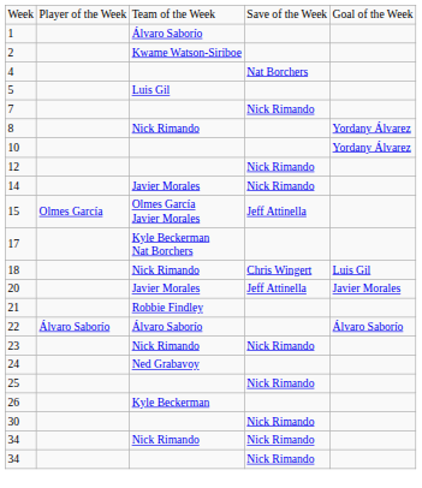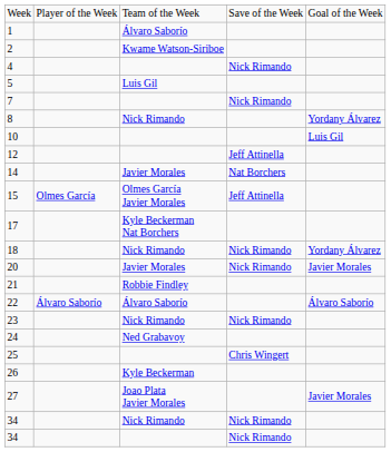 <table class="wikitable" style="font-size: 95%; text-align: left;">
 <tr>
 <td>Week</td>
 <td>Player of the Week</td>
 <td>Team of the Week</td>
 <td>Save of the Week</td>
 <td>Goal of the Week</td>
 </tr>
 <tr>
 <td>1</td>
 <td></td>
 <td> <a href='#'>Álvaro Saborío</a></td>
 <td></td>
 <td></td>
 </tr>
 <tr>
 <td>2</td>
 <td></td>
 <td> <a href='#'>Kwame Watson-Siriboe</a></td>
 <td></td>
 <td></td>
 </tr>
 <tr>
 <td>4</td>
 <td></td>
 <td></td>
-<td> <a href='#'>Nat Borchers</a></td>
+<td> <a href='#'>Nick Rimando</a></td>
 <td></td>
 </tr>
 <tr>
 <td>5</td>
 <td></td>
 <td> <a href='#'>Luis Gil</a></td>
 <td></td>
 <td></td>
 </tr>
 <tr>
 <td>7</td>
 <td></td>
 <td></td>
 <td> <a href='#'>Nick Rimando</a></td>
 <td></td>
 </tr>
 <tr>
 <td>8</td>
 <td></td>
 <td> <a href='#'>Nick Rimando</a></td>
 <td></td>
 <td> <a href='#'>Yordany Álvarez</a></td>
 </tr>
 <tr>
 <td>10</td>
 <td></td>
 <td></td>
 <td></td>
-<td> <a href='#'>Yordany Álvarez</a></td>
+<td> <a href='#'>Luis Gil</a></td>
 </tr>
 <tr>
 <td>12</td>
 <td></td>
 <td></td>
-<td> <a href='#'>Nick Rimando</a></td>
+<td> <a href='#'>Jeff Attinella</a></td>
 <td></td>
 </tr>
 <tr>
 <td>14</td>
 <td></td>
 <td> <a href='#'>Javier Morales</a></td>
-<td> <a href='#'>Nick Rimando</a></td>
+<td> <a href='#'>Nat Borchers</a></td>
 <td></td>
 </tr>
 <tr>
 <td>15</td>
 <td> <a href='#'>Olmes García</a></td>
 <td> <a href='#'>Olmes García</a><br> <a href='#'>Javier Morales</a></td>
 <td> <a href='#'>Jeff Attinella</a></td>
 <td></td>
 </tr>
 <tr>
 <td>17</td>
 <td></td>
 <td> <a href='#'>Kyle Beckerman</a><br> <a href='#'>Nat Borchers</a></td>
 <td></td>
 <td></td>
 </tr>
 <tr>
 <td>18</td>
 <td></td>
 <td> <a href='#'>Nick Rimando</a></td>
-<td> <a href='#'>Chris Wingert</a></td>
-<td> <a href='#'>Luis Gil</a></td>
+<td> <a href='#'>Nick Rimando</a></td>
+<td> <a href='#'>Yordany Álvarez</a></td>
 </tr>
 <tr>
 <td>20</td>
 <td></td>
 <td> <a href='#'>Javier Morales</a></td>
-<td> <a href='#'>Jeff Attinella</a></td>
+<td> <a href='#'>Nick Rimando</a></td>
 <td> <a href='#'>Javier Morales</a></td>
 </tr>
 <tr>
 <td>21</td>
 <td></td>
 <td> <a href='#'>Robbie Findley</a></td>
 <td></td>
 <td></td>
 </tr>
 <tr>
 <td>22</td>
 <td> <a href='#'>Álvaro Saborío</a></td>
 <td> <a href='#'>Álvaro Saborío</a></td>
 <td></td>
 <td> <a href='#'>Álvaro Saborío</a></td>
 </tr>
 <tr>
 <td>23</td>
 <td></td>
 <td> <a href='#'>Nick Rimando</a></td>
 <td> <a href='#'>Nick Rimando</a></td>
 <td></td>
 </tr>
 <tr>
 <td>24</td>
 <td></td>
 <td> <a href='#'>Ned Grabavoy</a></td>
 <td></td>
 <td></td>
 </tr>
 <tr>
 <td>25</td>
 <td></td>
 <td></td>
-<td> <a href='#'>Nick Rimando</a></td>
+<td> <a href='#'>Chris Wingert</a></td>
 <td></td>
 </tr>
 <tr>
 <td>26</td>
 <td></td>
 <td> <a href='#'>Kyle Beckerman</a></td>
 <td></td>
 <td></td>
 </tr>
 <tr>
-<td>30</td>
+<td>27</td>
 <td></td>
+<td> <a href='#'>Joao Plata</a><br> <a href='#'>Javier Morales</a></td>
 <td></td>
-<td> <a href='#'>Nick Rimando</a></td>
-<td></td>
+<td> <a href='#'>Javier Morales</a></td>
 </tr>
 <tr>
 <td>34</td>
 <td></td>
 <td> <a href='#'>Nick Rimando</a></td>
 <td> <a href='#'>Nick Rimando</a></td>
 <td></td>
 </tr>
 <tr>
 <td>34</td>
 <td></td>
 <td></td>
 <td> <a href='#'>Nick Rimando</a></td>
 <td></td>
 </tr>
 </table>
